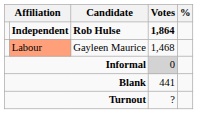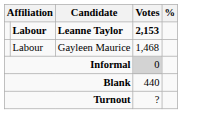 <table class="wikitable col4right col5right" style="font-size:90%">
 <tr>
 <th colspan="2">Affiliation</th>
 <th>Candidate</th>
 <th>Votes</th>
 <th>%</th>
 </tr>
 <tr>
 <td></td>
-<td><strong>Independent</strong></td>
-<td><strong>Rob Hulse</strong></td>
-<td><strong>1,864</strong></td>
+<td><strong>Labour</strong></td>
+<td><strong>Leanne Taylor</strong></td>
+<td><strong>2,153</strong></td>
 <td></td>
 </tr>
 <tr>
 <td></td>
-<td style="background: lightsalmon;">Labour</td>
+<td>Labour</td>
 <td>Gayleen Maurice</td>
 <td>1,468</td>
 <td></td>
 </tr>
 <tr>
 <td colspan="3" style="text-align:right"><strong>Informal</strong></td>
 <td style="background: lightgrey; text-align:right">0</td>
 <td style="text-align:right"></td>
 </tr>
 <tr>
 <td colspan="3" style="text-align:right"><strong>Blank</strong></td>
-<td style="text-align:right">441</td>
+<td style="text-align:right">440</td>
 <td style="text-align:right"></td>
 </tr>
 <tr>
 <td colspan="3" style="text-align:right"><strong>Turnout</strong></td>
 <td style="text-align:right">?</td>
 <td></td>
 </tr>
 </table>
